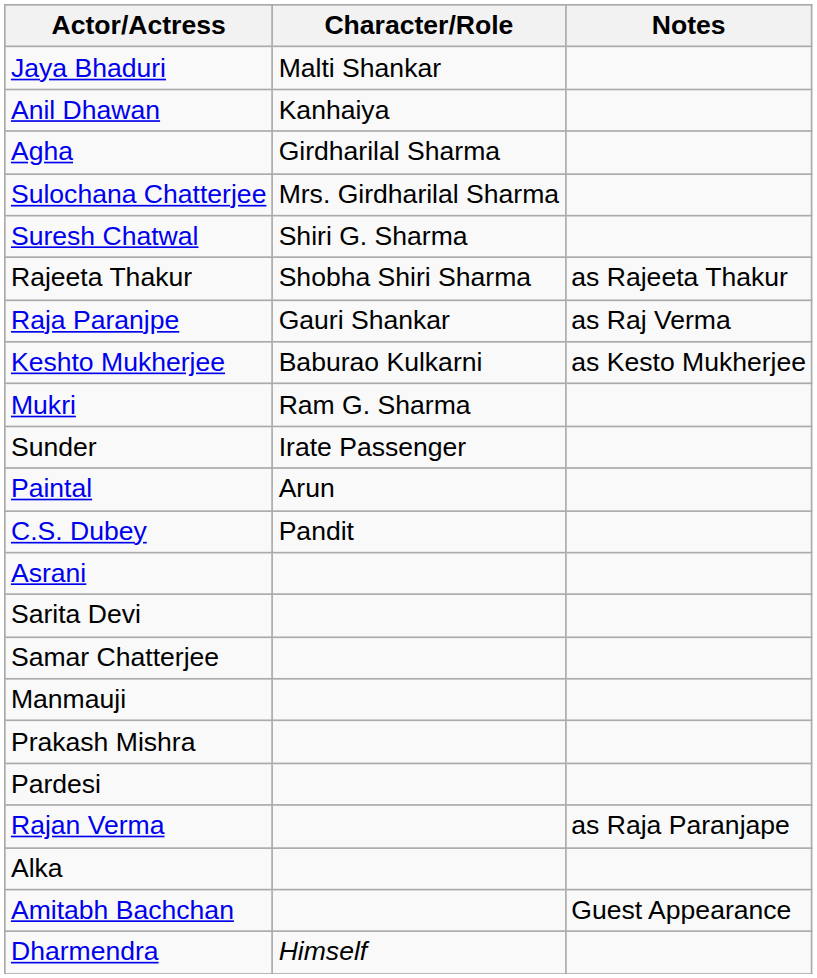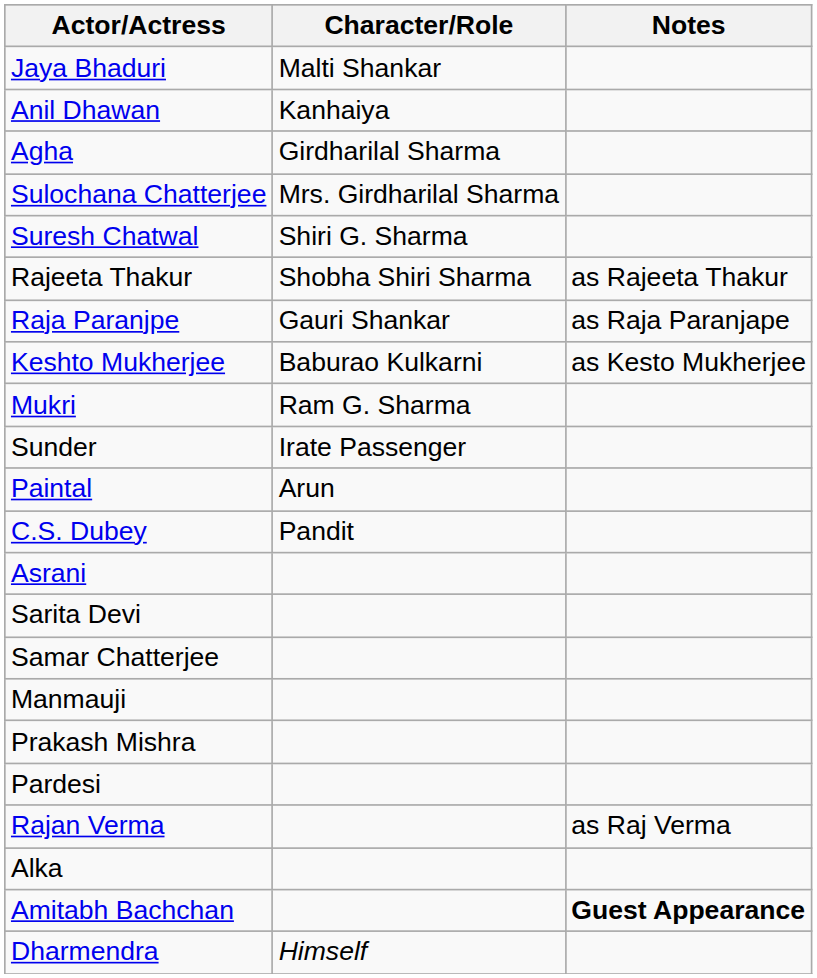 <table class="wikitable">
 <tr>
 <th>Actor/Actress</th>
 <th>Character/Role</th>
 <th>Notes</th>
 </tr>
 <tr>
 <td><a href='#'>Jaya Bhaduri</a></td>
 <td>Malti Shankar</td>
 <td></td>
 </tr>
 <tr>
 <td><a href='#'>Anil Dhawan</a></td>
 <td>Kanhaiya</td>
 <td></td>
 </tr>
 <tr>
 <td><a href='#'>Agha</a></td>
 <td>Girdharilal Sharma</td>
 <td></td>
 </tr>
 <tr>
 <td><a href='#'>Sulochana Chatterjee</a></td>
 <td>Mrs. Girdharilal Sharma</td>
 <td></td>
 </tr>
 <tr>
 <td><a href='#'>Suresh Chatwal</a></td>
 <td>Shiri G. Sharma</td>
 <td></td>
 </tr>
 <tr>
 <td>Rajeeta Thakur</td>
 <td>Shobha Shiri Sharma</td>
 <td>as Rajeeta Thakur</td>
 </tr>
 <tr>
 <td><a href='#'>Raja Paranjpe</a></td>
 <td>Gauri Shankar</td>
-<td>as Raj Verma</td>
+<td>as Raja Paranjape</td>
 </tr>
 <tr>
 <td><a href='#'>Keshto Mukherjee</a></td>
 <td>Baburao Kulkarni</td>
 <td>as Kesto Mukherjee</td>
 </tr>
 <tr>
 <td><a href='#'>Mukri</a></td>
 <td>Ram G. Sharma</td>
 <td></td>
 </tr>
 <tr>
 <td>Sunder</td>
 <td>Irate Passenger</td>
 <td></td>
 </tr>
 <tr>
 <td><a href='#'>Paintal</a></td>
 <td>Arun</td>
 <td></td>
 </tr>
 <tr>
 <td><a href='#'>C.S. Dubey</a></td>
 <td>Pandit</td>
 <td></td>
 </tr>
 <tr>
 <td><a href='#'>Asrani</a></td>
 <td></td>
 <td></td>
 </tr>
 <tr>
 <td>Sarita Devi</td>
 <td></td>
 <td></td>
 </tr>
 <tr>
 <td>Samar Chatterjee</td>
 <td></td>
 <td></td>
 </tr>
 <tr>
 <td>Manmauji</td>
 <td></td>
 <td></td>
 </tr>
 <tr>
 <td>Prakash Mishra</td>
 <td></td>
 <td></td>
 </tr>
 <tr>
 <td>Pardesi</td>
 <td></td>
 <td></td>
 </tr>
 <tr>
 <td><a href='#'>Rajan Verma</a></td>
 <td></td>
-<td>as Raja Paranjape</td>
+<td>as Raj Verma</td>
 </tr>
 <tr>
 <td>Alka</td>
 <td></td>
 <td></td>
 </tr>
 <tr>
 <td><a href='#'>Amitabh Bachchan</a></td>
 <td></td>
-<td>Guest Appearance</td>
+<td><strong>Guest Appearance</strong></td>
 </tr>
 <tr>
 <td><a href='#'>Dharmendra</a></td>
 <td><em>Himself</em></td>
 <td></td>
 </tr>
 <tr>
 </tr>
 </table>
